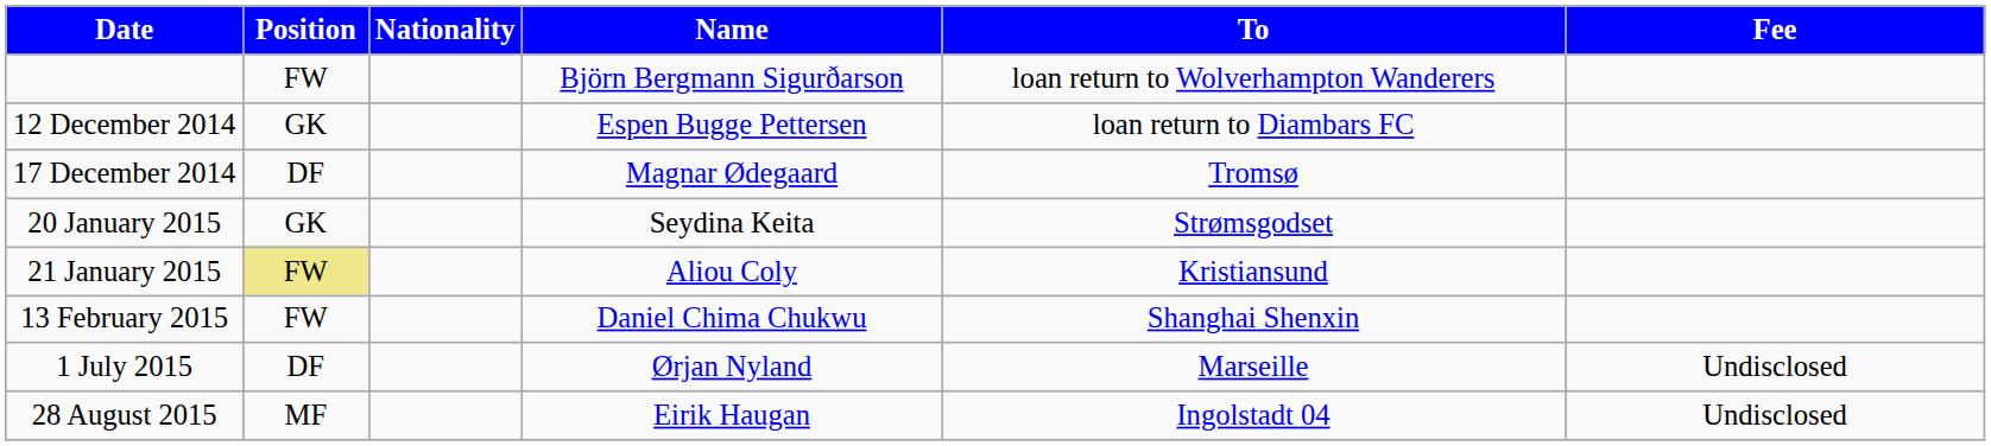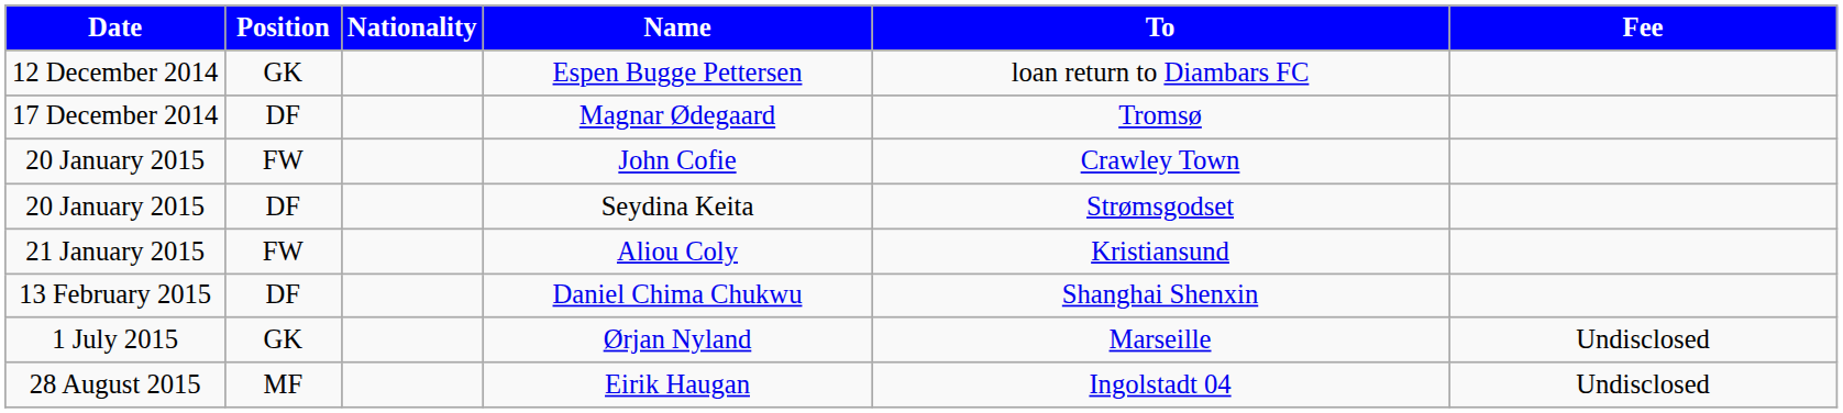 <table class="wikitable"  style="text-align:center; font-size:90%; ">
 <tr>
 <th style="background:#00f; color:white; width:110px;">Date</th>
 <th style="background:#00f; color:white; width:55px;">Position</th>
 <th style="background:#00f; color:white; width:55px;">Nationality</th>
 <th style="background:#00f; color:white; width:200px;">Name</th>
 <th style="background:#00f; color:white; width:300px;">To</th>
 <th style="background:#00f; color:white; width:200px;">Fee</th>
-</tr>
-<tr>
-<td></td>
-<td>FW</td>
-<td></td>
-<td><a href='#'>Björn Bergmann Sigurðarson</a></td>
-<td>loan return to  <a href='#'>Wolverhampton Wanderers</a></td>
-<td></td>
 </tr>
 <tr>
 <td>12 December 2014</td>
 <td>GK</td>
 <td></td>
 <td><a href='#'>Espen Bugge Pettersen</a></td>
 <td>loan return to  <a href='#'>Diambars FC</a></td>
 <td></td>
 </tr>
 <tr>
 <td>17 December 2014</td>
 <td>DF</td>
 <td></td>
 <td><a href='#'>Magnar Ødegaard</a></td>
 <td> <a href='#'>Tromsø</a></td>
 <td></td>
 </tr>
 <tr>
 <td>20 January 2015</td>
-<td>GK</td>
+<td>FW</td>
+<td></td>
+<td><a href='#'>John Cofie</a></td>
+<td> <a href='#'>Crawley Town</a></td>
+<td></td>
+</tr>
+<tr>
+<td>20 January 2015</td>
+<td>DF</td>
 <td></td>
 <td>Seydina Keita</td>
 <td> <a href='#'>Strømsgodset</a></td>
 <td></td>
 </tr>
 <tr>
 <td>21 January 2015</td>
-<td style="background: khaki;">FW</td>
+<td>FW</td>
 <td></td>
 <td><a href='#'>Aliou Coly</a></td>
 <td> <a href='#'>Kristiansund</a></td>
 <td></td>
 </tr>
 <tr>
 <td>13 February 2015</td>
-<td>FW</td>
+<td>DF</td>
 <td></td>
 <td><a href='#'>Daniel Chima Chukwu</a></td>
 <td> <a href='#'>Shanghai Shenxin</a></td>
 <td></td>
 </tr>
 <tr>
 <td>1 July 2015</td>
-<td>DF</td>
+<td>GK</td>
 <td></td>
 <td><a href='#'>Ørjan Nyland</a></td>
 <td> <a href='#'>Marseille</a></td>
 <td>Undisclosed</td>
 </tr>
 <tr>
 <td>28 August 2015</td>
 <td>MF</td>
 <td></td>
 <td><a href='#'>Eirik Haugan</a></td>
 <td> <a href='#'>Ingolstadt 04</a></td>
 <td>Undisclosed</td>
 </tr>
 </table>
